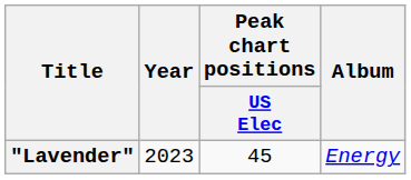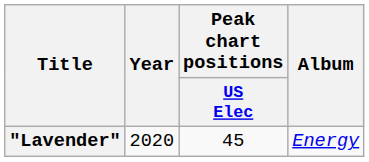 <table class="wikitable plainrowheaders" style="text-align:center;">
 <tr>
 <th scope="col" rowspan="2">Title</th>
 <th scope="col" rowspan="2">Year</th>
 <th scope="col" colspan="1">Peak chart positions</th>
 <th scope="col" rowspan="2">Album</th>
 </tr>
 <tr>
 <th scope="col" style="width:2.5em;font-size:90%;"><a href='#'>US<br>Elec</a><br></th>
 </tr>
 <tr>
 <th scope="row">"Lavender"<br></th>
-<td>2023</td>
+<td>2020</td>
 <td>45</td>
 <td><em><a href='#'>Energy</a></em></td>
 </tr>
 </table>
